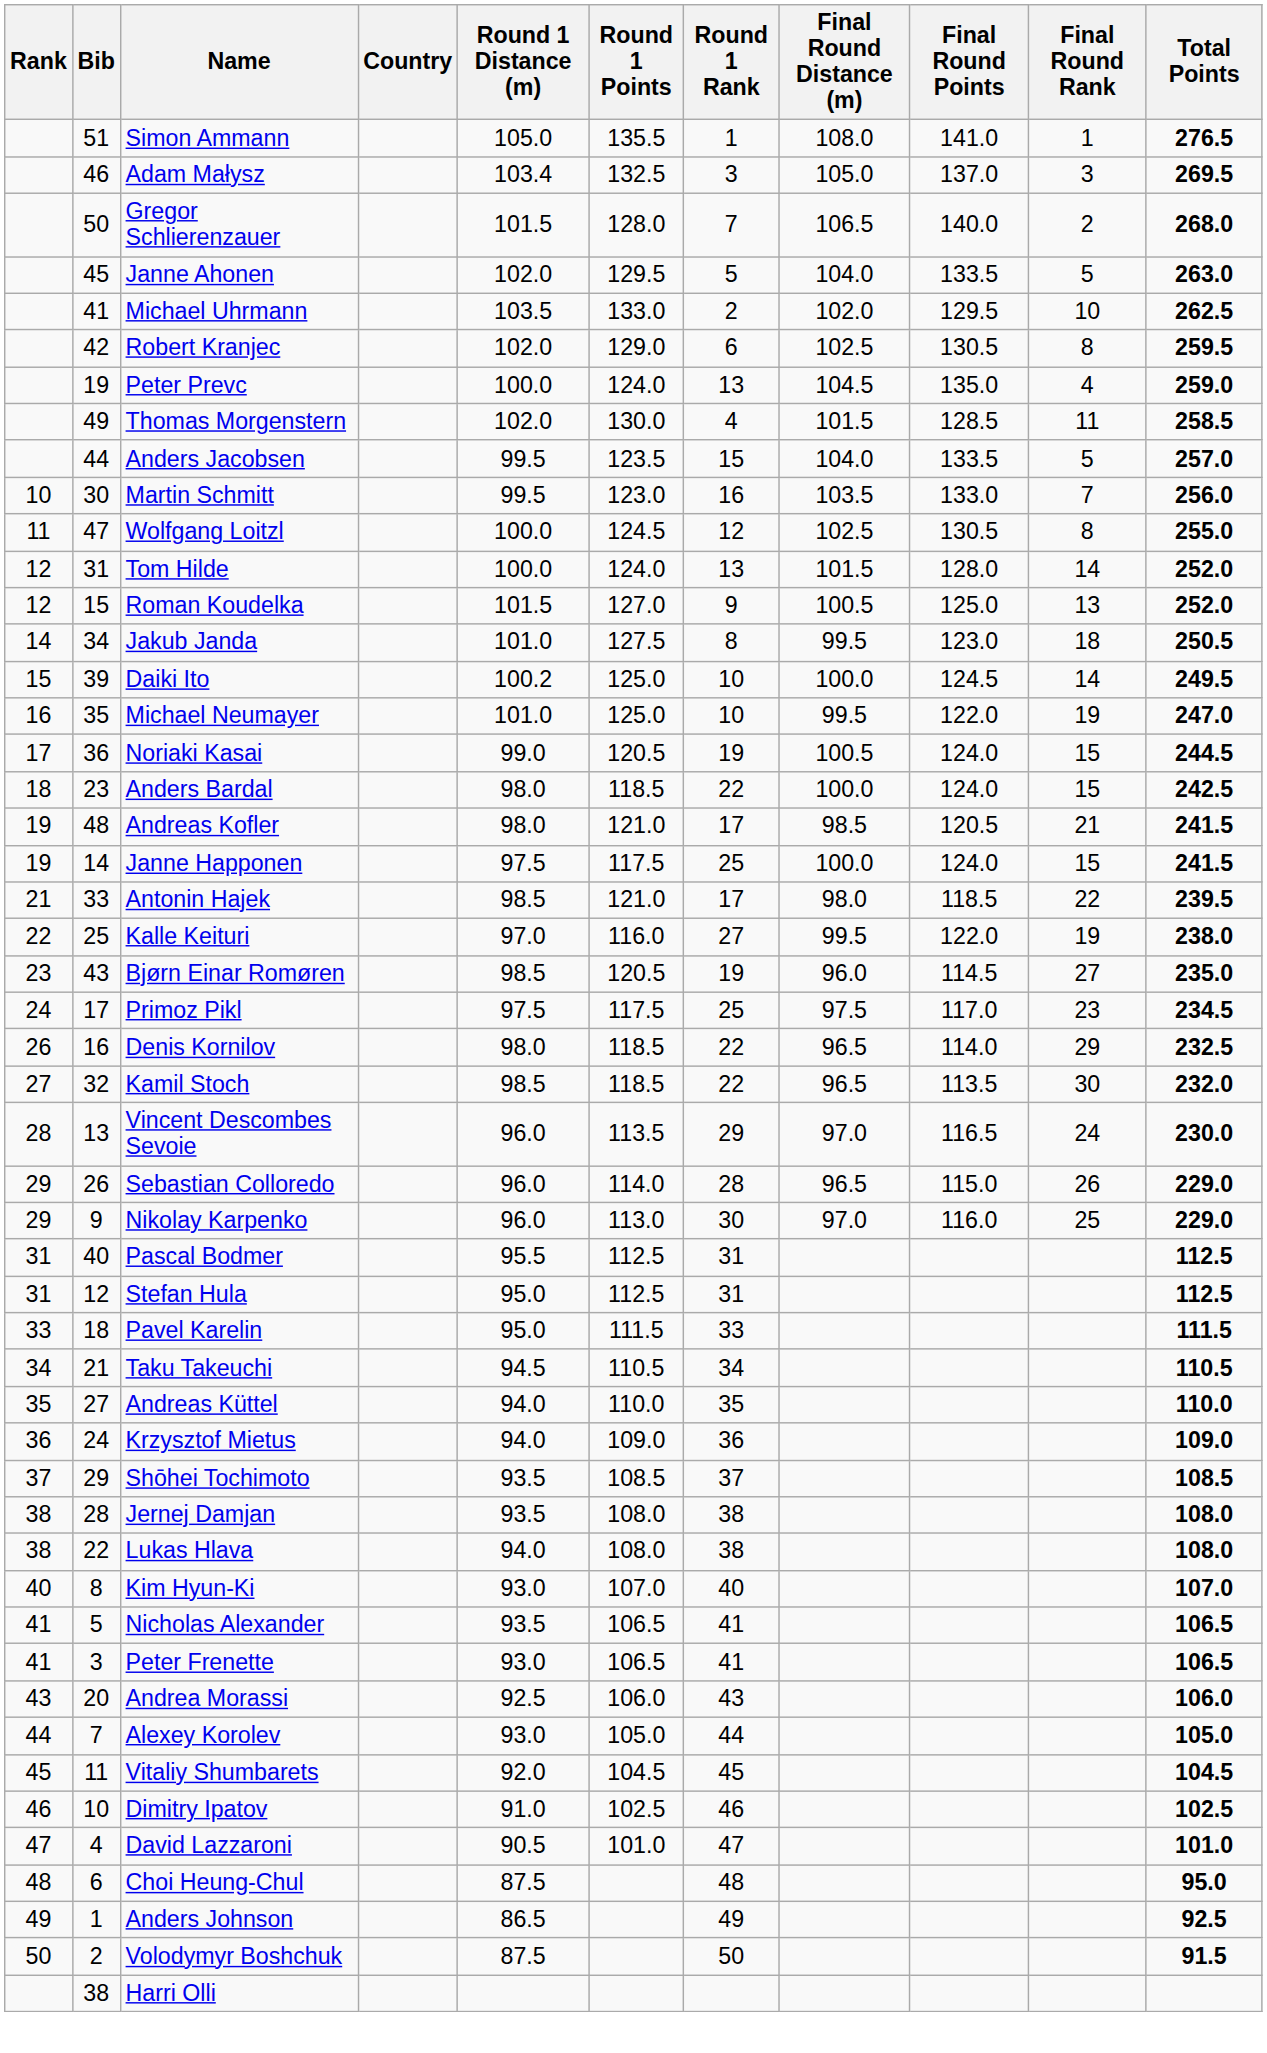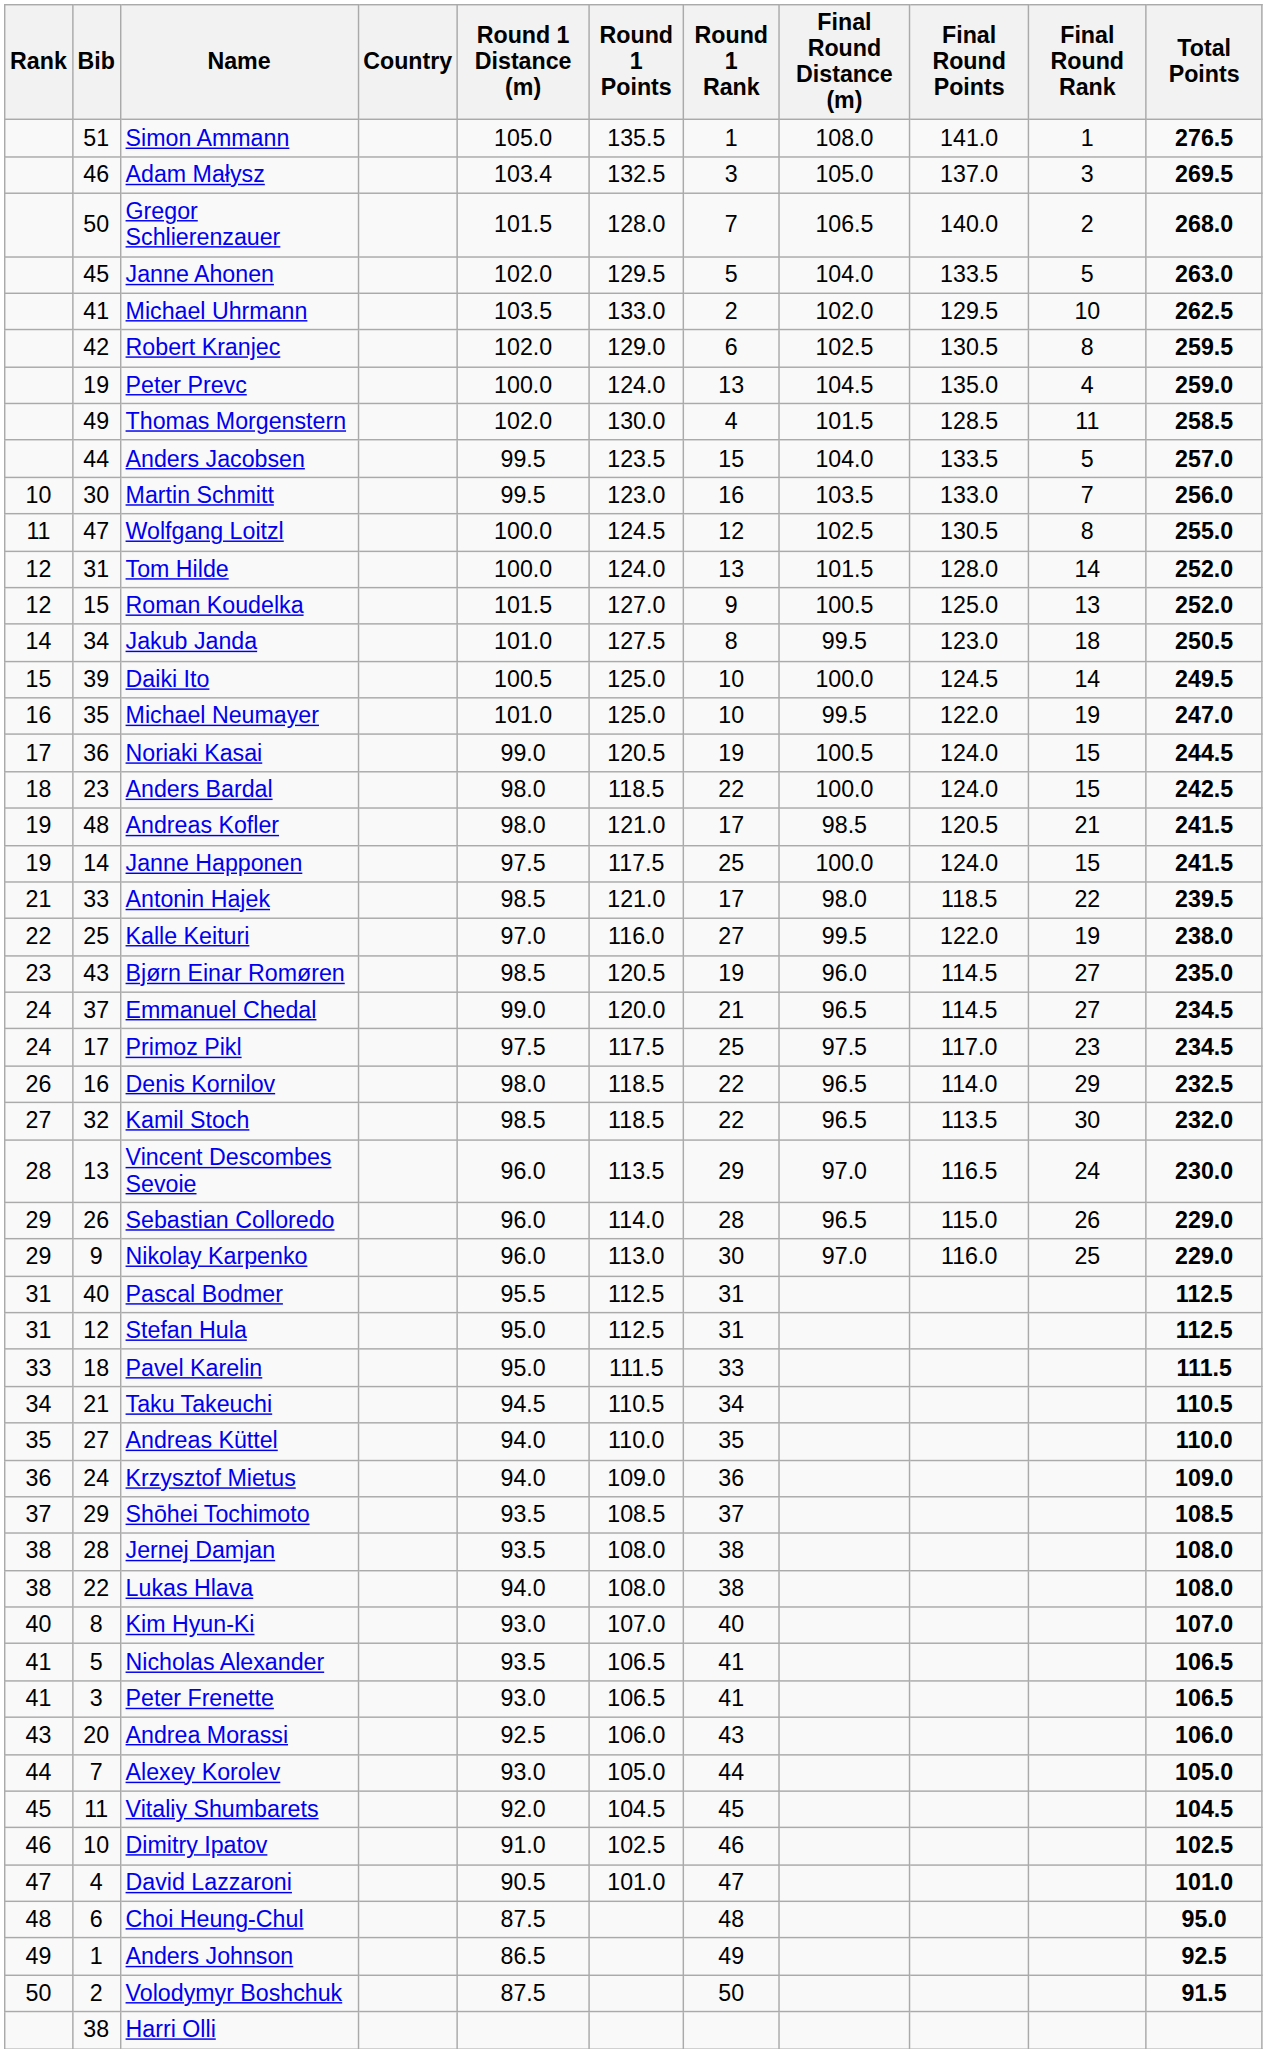 <table class="wikitable sortable" style="text-align:center">
 <tr>
 <th>Rank</th>
 <th>Bib</th>
 <th>Name</th>
 <th>Country</th>
 <th>Round 1<br>Distance (m)</th>
 <th>Round 1<br>Points</th>
 <th>Round 1<br>Rank</th>
 <th>Final Round <br>Distance (m)</th>
 <th>Final Round <br>Points</th>
 <th>Final Round<br> Rank</th>
 <th>Total Points</th>
 </tr>
 <tr>
 <td></td>
 <td>51</td>
 <td align="left"><a href='#'>Simon Ammann</a></td>
 <td align="left"></td>
 <td>105.0</td>
 <td>135.5</td>
 <td>1</td>
 <td>108.0</td>
 <td>141.0</td>
 <td>1</td>
 <td><strong>276.5</strong></td>
 </tr>
 <tr>
 <td></td>
 <td>46</td>
 <td align="left"><a href='#'>Adam Małysz</a></td>
 <td align="left"></td>
 <td>103.4</td>
 <td>132.5</td>
 <td>3</td>
 <td>105.0</td>
 <td>137.0</td>
 <td>3</td>
 <td><strong>269.5</strong></td>
 </tr>
 <tr>
 <td></td>
 <td>50</td>
 <td align="left"><a href='#'>Gregor Schlierenzauer</a></td>
 <td align="left"></td>
 <td>101.5</td>
 <td>128.0</td>
 <td>7</td>
 <td>106.5</td>
 <td>140.0</td>
 <td>2</td>
 <td><strong>268.0</strong></td>
 </tr>
 <tr>
 <td></td>
 <td>45</td>
 <td align="left"><a href='#'>Janne Ahonen</a></td>
 <td align="left"></td>
 <td>102.0</td>
 <td>129.5</td>
 <td>5</td>
 <td>104.0</td>
 <td>133.5</td>
 <td>5</td>
 <td><strong>263.0</strong></td>
 </tr>
 <tr>
 <td></td>
 <td>41</td>
 <td align="left"><a href='#'>Michael Uhrmann</a></td>
 <td align="left"></td>
 <td>103.5</td>
 <td>133.0</td>
 <td>2</td>
 <td>102.0</td>
 <td>129.5</td>
 <td>10</td>
 <td><strong>262.5 </strong></td>
 </tr>
 <tr>
 <td></td>
 <td>42</td>
 <td align="left"><a href='#'>Robert Kranjec</a></td>
 <td align="left"></td>
 <td>102.0</td>
 <td>129.0</td>
 <td>6</td>
 <td>102.5</td>
 <td>130.5</td>
 <td>8</td>
 <td><strong>259.5</strong></td>
 </tr>
 <tr>
 <td></td>
 <td>19</td>
 <td align="left"><a href='#'>Peter Prevc</a></td>
 <td align="left"></td>
 <td>100.0</td>
 <td>124.0</td>
 <td>13</td>
 <td>104.5</td>
 <td>135.0</td>
 <td>4</td>
 <td><strong>259.0</strong></td>
 </tr>
 <tr>
 <td></td>
 <td>49</td>
 <td align="left"><a href='#'>Thomas Morgenstern</a></td>
 <td align="left"></td>
 <td>102.0</td>
 <td>130.0</td>
 <td>4</td>
 <td>101.5</td>
 <td>128.5</td>
 <td>11</td>
 <td><strong>258.5 </strong></td>
 </tr>
 <tr>
 <td></td>
 <td>44</td>
 <td align="left"><a href='#'>Anders Jacobsen</a></td>
 <td align="left"></td>
 <td>99.5</td>
 <td>123.5</td>
 <td>15</td>
 <td>104.0</td>
 <td>133.5</td>
 <td>5</td>
 <td><strong>257.0 </strong></td>
 </tr>
 <tr>
 <td>10</td>
 <td>30</td>
 <td align="left"><a href='#'>Martin Schmitt</a></td>
 <td align="left"></td>
 <td>99.5</td>
 <td>123.0</td>
 <td>16</td>
 <td>103.5</td>
 <td>133.0</td>
 <td>7</td>
 <td><strong>256.0</strong></td>
 </tr>
 <tr>
 <td>11</td>
 <td>47</td>
 <td align="left"><a href='#'>Wolfgang Loitzl</a></td>
 <td align="left"></td>
 <td>100.0</td>
 <td>124.5</td>
 <td>12</td>
 <td>102.5</td>
 <td>130.5</td>
 <td>8</td>
 <td><strong>255.0</strong></td>
 </tr>
 <tr>
 <td>12</td>
 <td>31</td>
 <td align="left"><a href='#'>Tom Hilde</a></td>
 <td align="left"></td>
 <td>100.0</td>
 <td>124.0</td>
 <td>13</td>
 <td>101.5</td>
 <td>128.0</td>
 <td>14</td>
 <td><strong>252.0</strong></td>
 </tr>
 <tr>
 <td>12</td>
 <td>15</td>
 <td align="left"><a href='#'>Roman Koudelka</a></td>
 <td align="left"></td>
 <td>101.5</td>
 <td>127.0</td>
 <td>9</td>
 <td>100.5</td>
 <td>125.0</td>
 <td>13</td>
 <td><strong>252.0 </strong></td>
 </tr>
 <tr>
 <td>14</td>
 <td>34</td>
 <td align="left"><a href='#'>Jakub Janda</a></td>
 <td align="left"></td>
 <td>101.0</td>
 <td>127.5</td>
 <td>8</td>
 <td>99.5</td>
 <td>123.0</td>
 <td>18</td>
 <td><strong>250.5</strong></td>
 </tr>
 <tr>
 <td>15</td>
 <td>39</td>
 <td align="left"><a href='#'>Daiki Ito</a></td>
 <td align="left"></td>
-<td>100.2</td>
+<td>100.5</td>
 <td>125.0</td>
 <td>10</td>
 <td>100.0</td>
 <td>124.5</td>
 <td>14</td>
 <td><strong>249.5</strong></td>
 </tr>
 <tr>
 <td>16</td>
 <td>35</td>
 <td align="left"><a href='#'>Michael Neumayer</a></td>
 <td align="left"></td>
 <td>101.0</td>
 <td>125.0</td>
 <td>10</td>
 <td>99.5</td>
 <td>122.0</td>
 <td>19</td>
 <td><strong>247.0</strong></td>
 </tr>
 <tr>
 <td>17</td>
 <td>36</td>
 <td align="left"><a href='#'>Noriaki Kasai</a></td>
 <td align="left"></td>
 <td>99.0</td>
 <td>120.5</td>
 <td>19</td>
 <td>100.5</td>
 <td>124.0</td>
 <td>15</td>
 <td><strong>244.5</strong></td>
 </tr>
 <tr>
 <td>18</td>
 <td>23</td>
 <td align="left"><a href='#'>Anders Bardal</a></td>
 <td align="left"></td>
 <td>98.0</td>
 <td>118.5</td>
 <td>22</td>
 <td>100.0</td>
 <td>124.0</td>
 <td>15</td>
 <td><strong>242.5</strong></td>
 </tr>
 <tr>
 <td>19</td>
 <td>48</td>
 <td align="left"><a href='#'>Andreas Kofler</a></td>
 <td align="left"></td>
 <td>98.0</td>
 <td>121.0</td>
 <td>17</td>
 <td>98.5</td>
 <td>120.5</td>
 <td>21</td>
 <td><strong>241.5</strong></td>
 </tr>
 <tr>
 <td>19</td>
 <td>14</td>
 <td align="left"><a href='#'>Janne Happonen</a></td>
 <td align="left"></td>
 <td>97.5</td>
 <td>117.5</td>
 <td>25</td>
 <td>100.0</td>
 <td>124.0</td>
 <td>15</td>
 <td><strong>241.5</strong></td>
 </tr>
 <tr>
 <td>21</td>
 <td>33</td>
 <td align="left"><a href='#'>Antonin Hajek</a></td>
 <td align="left"></td>
 <td>98.5</td>
 <td>121.0</td>
 <td>17</td>
 <td>98.0</td>
 <td>118.5</td>
 <td>22</td>
 <td><strong>239.5</strong></td>
 </tr>
 <tr>
 <td>22</td>
 <td>25</td>
 <td align="left"><a href='#'>Kalle Keituri</a></td>
 <td align="left"></td>
 <td>97.0</td>
 <td>116.0</td>
 <td>27</td>
 <td>99.5</td>
 <td>122.0</td>
 <td>19</td>
 <td><strong>238.0</strong></td>
 </tr>
 <tr>
 <td>23</td>
 <td>43</td>
 <td align="left"><a href='#'>Bjørn Einar Romøren</a></td>
 <td align="left"></td>
 <td>98.5</td>
 <td>120.5</td>
 <td>19</td>
 <td>96.0</td>
 <td>114.5</td>
 <td>27</td>
 <td><strong>235.0</strong></td>
+</tr>
+<tr>
+<td>24</td>
+<td>37</td>
+<td align="left"><a href='#'>Emmanuel Chedal</a></td>
+<td align="left"></td>
+<td>99.0</td>
+<td>120.0</td>
+<td>21</td>
+<td>96.5</td>
+<td>114.5</td>
+<td>27</td>
+<td><strong>234.5 </strong></td>
 </tr>
 <tr>
 <td>24</td>
 <td>17</td>
 <td align="left"><a href='#'>Primoz Pikl</a></td>
 <td align="left"></td>
 <td>97.5</td>
 <td>117.5</td>
 <td>25</td>
 <td>97.5</td>
 <td>117.0</td>
 <td>23</td>
 <td><strong>234.5</strong></td>
 </tr>
 <tr>
 <td>26</td>
 <td>16</td>
 <td align="left"><a href='#'>Denis Kornilov</a></td>
 <td align="left"></td>
 <td>98.0</td>
 <td>118.5</td>
 <td>22</td>
 <td>96.5</td>
 <td>114.0</td>
 <td>29</td>
 <td><strong>232.5 </strong></td>
 </tr>
 <tr>
 <td>27</td>
 <td>32</td>
 <td align="left"><a href='#'>Kamil Stoch</a></td>
 <td align="left"></td>
 <td>98.5</td>
 <td>118.5</td>
 <td>22</td>
 <td>96.5</td>
 <td>113.5</td>
 <td>30</td>
 <td><strong>232.0</strong></td>
 </tr>
 <tr>
 <td>28</td>
 <td>13</td>
 <td align="left"><a href='#'>Vincent Descombes Sevoie</a></td>
 <td align="left"></td>
 <td>96.0</td>
 <td>113.5</td>
 <td>29</td>
 <td>97.0</td>
 <td>116.5</td>
 <td>24</td>
 <td><strong>230.0</strong></td>
 </tr>
 <tr>
 <td>29</td>
 <td>26</td>
 <td align="left"><a href='#'>Sebastian Colloredo</a></td>
 <td align="left"></td>
 <td>96.0</td>
 <td>114.0</td>
 <td>28</td>
 <td>96.5</td>
 <td>115.0</td>
 <td>26</td>
 <td><strong>229.0 </strong></td>
 </tr>
 <tr>
 <td>29</td>
 <td>9</td>
 <td align="left"><a href='#'>Nikolay Karpenko</a></td>
 <td align="left"></td>
 <td>96.0</td>
 <td>113.0</td>
 <td>30</td>
 <td>97.0</td>
 <td>116.0</td>
 <td>25</td>
 <td><strong>229.0 </strong></td>
 </tr>
 <tr>
 <td>31</td>
 <td>40</td>
 <td align="left"><a href='#'>Pascal Bodmer</a></td>
 <td align="left"></td>
 <td>95.5</td>
 <td>112.5</td>
 <td>31</td>
 <td></td>
 <td></td>
 <td></td>
 <td><strong>112.5</strong></td>
 </tr>
 <tr>
 <td>31</td>
 <td>12</td>
 <td align="left"><a href='#'>Stefan Hula</a></td>
 <td align="left"></td>
 <td>95.0</td>
 <td>112.5</td>
 <td>31</td>
 <td></td>
 <td></td>
 <td></td>
 <td><strong>112.5</strong></td>
 </tr>
 <tr>
 <td>33</td>
 <td>18</td>
 <td align="left"><a href='#'>Pavel Karelin</a></td>
 <td align="left"></td>
 <td>95.0</td>
 <td>111.5</td>
 <td>33</td>
 <td></td>
 <td></td>
 <td></td>
 <td><strong>111.5</strong></td>
 </tr>
 <tr>
 <td>34</td>
 <td>21</td>
 <td align="left"><a href='#'>Taku Takeuchi</a></td>
 <td align="left"></td>
 <td>94.5</td>
 <td>110.5</td>
 <td>34</td>
 <td></td>
 <td></td>
 <td></td>
 <td><strong>110.5</strong></td>
 </tr>
 <tr>
 <td>35</td>
 <td>27</td>
 <td align="left"><a href='#'>Andreas Küttel</a></td>
 <td align="left"></td>
 <td>94.0</td>
 <td>110.0</td>
 <td>35</td>
 <td></td>
 <td></td>
 <td></td>
 <td><strong>110.0</strong></td>
 </tr>
 <tr>
 <td>36</td>
 <td>24</td>
 <td align="left"><a href='#'>Krzysztof Mietus</a></td>
 <td align="left"></td>
 <td>94.0</td>
 <td>109.0</td>
 <td>36</td>
 <td></td>
 <td></td>
 <td></td>
 <td><strong>109.0</strong></td>
 </tr>
 <tr>
 <td>37</td>
 <td>29</td>
 <td align="left"><a href='#'>Shōhei Tochimoto</a></td>
 <td align="left"></td>
 <td>93.5</td>
 <td>108.5</td>
 <td>37</td>
 <td></td>
 <td></td>
 <td></td>
 <td><strong>108.5</strong></td>
 </tr>
 <tr>
 <td>38</td>
 <td>28</td>
 <td align="left"><a href='#'>Jernej Damjan</a></td>
 <td align="left"></td>
 <td>93.5</td>
 <td>108.0</td>
 <td>38</td>
 <td></td>
 <td></td>
 <td></td>
 <td><strong>108.0</strong></td>
 </tr>
 <tr>
 <td>38</td>
 <td>22</td>
 <td align="left"><a href='#'>Lukas Hlava</a></td>
 <td align="left"></td>
 <td>94.0</td>
 <td>108.0</td>
 <td>38</td>
 <td></td>
 <td></td>
 <td></td>
 <td><strong>108.0</strong></td>
 </tr>
 <tr>
 <td>40</td>
 <td>8</td>
 <td align="left"><a href='#'>Kim Hyun-Ki</a></td>
 <td align="left"></td>
 <td>93.0</td>
 <td>107.0</td>
 <td>40</td>
 <td></td>
 <td></td>
 <td></td>
 <td><strong>107.0</strong></td>
 </tr>
 <tr>
 <td>41</td>
 <td>5</td>
 <td align="left"><a href='#'>Nicholas Alexander</a></td>
 <td align="left"></td>
 <td>93.5</td>
 <td>106.5</td>
 <td>41</td>
 <td></td>
 <td></td>
 <td></td>
 <td><strong>106.5</strong></td>
 </tr>
 <tr>
 <td>41</td>
 <td>3</td>
 <td align="left"><a href='#'>Peter Frenette</a></td>
 <td align="left"></td>
 <td>93.0</td>
 <td>106.5</td>
 <td>41</td>
 <td></td>
 <td></td>
 <td></td>
 <td><strong>106.5</strong></td>
 </tr>
 <tr>
 <td>43</td>
 <td>20</td>
 <td align="left"><a href='#'>Andrea Morassi</a></td>
 <td align="left"></td>
 <td>92.5</td>
 <td>106.0</td>
 <td>43</td>
 <td></td>
 <td></td>
 <td></td>
 <td><strong>106.0</strong></td>
 </tr>
 <tr>
 <td>44</td>
 <td>7</td>
 <td align="left"><a href='#'>Alexey Korolev</a></td>
 <td align="left"></td>
 <td>93.0</td>
 <td>105.0</td>
 <td>44</td>
 <td></td>
 <td></td>
 <td></td>
 <td><strong>105.0</strong></td>
 </tr>
 <tr>
 <td>45</td>
 <td>11</td>
 <td align="left"><a href='#'>Vitaliy Shumbarets</a></td>
 <td align="left"></td>
 <td>92.0</td>
 <td>104.5</td>
 <td>45</td>
 <td></td>
 <td></td>
 <td></td>
 <td><strong>104.5</strong></td>
 </tr>
 <tr>
 <td>46</td>
 <td>10</td>
 <td align="left"><a href='#'>Dimitry Ipatov</a></td>
 <td align="left"></td>
 <td>91.0</td>
 <td>102.5</td>
 <td>46</td>
 <td></td>
 <td></td>
 <td></td>
 <td><strong>102.5</strong></td>
 </tr>
 <tr>
 <td>47</td>
 <td>4</td>
 <td align="left"><a href='#'>David Lazzaroni</a></td>
 <td align="left"></td>
 <td>90.5</td>
 <td>101.0</td>
 <td>47</td>
 <td></td>
 <td></td>
 <td></td>
 <td><strong>101.0</strong></td>
 </tr>
 <tr>
 <td>48</td>
 <td>6</td>
 <td align="left"><a href='#'>Choi Heung-Chul</a></td>
 <td align="left"></td>
 <td>87.5</td>
 <td></td>
 <td>48</td>
 <td></td>
 <td></td>
 <td></td>
 <td><strong>95.0</strong></td>
 </tr>
 <tr>
 <td>49</td>
 <td>1</td>
 <td align="left"><a href='#'>Anders Johnson</a></td>
 <td align="left"></td>
 <td>86.5</td>
 <td></td>
 <td>49</td>
 <td></td>
 <td></td>
 <td></td>
 <td><strong>92.5</strong></td>
 </tr>
 <tr>
 <td>50</td>
 <td>2</td>
 <td align="left"><a href='#'>Volodymyr Boshchuk</a></td>
 <td align="left"></td>
 <td>87.5</td>
 <td></td>
 <td>50</td>
 <td></td>
 <td></td>
 <td></td>
 <td><strong>91.5</strong></td>
 </tr>
 <tr>
 <td></td>
 <td>38</td>
 <td align="left"><a href='#'>Harri Olli</a></td>
 <td align="left"></td>
 <td></td>
 <td></td>
 <td></td>
 <td></td>
 <td></td>
 <td></td>
 <td></td>
 </tr>
 </table>
